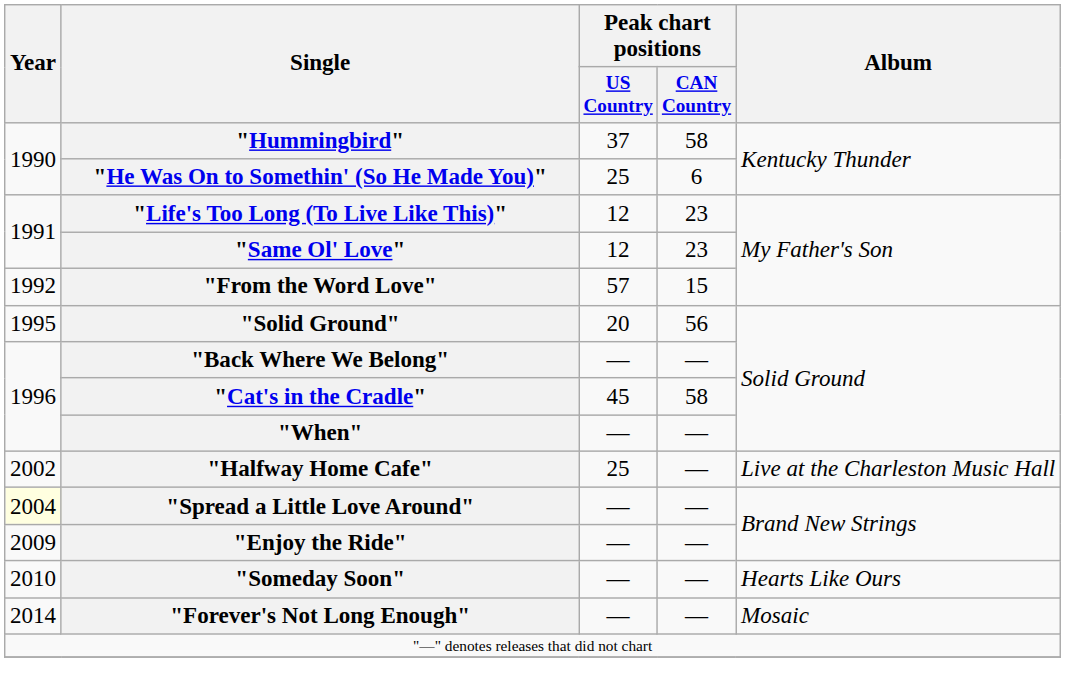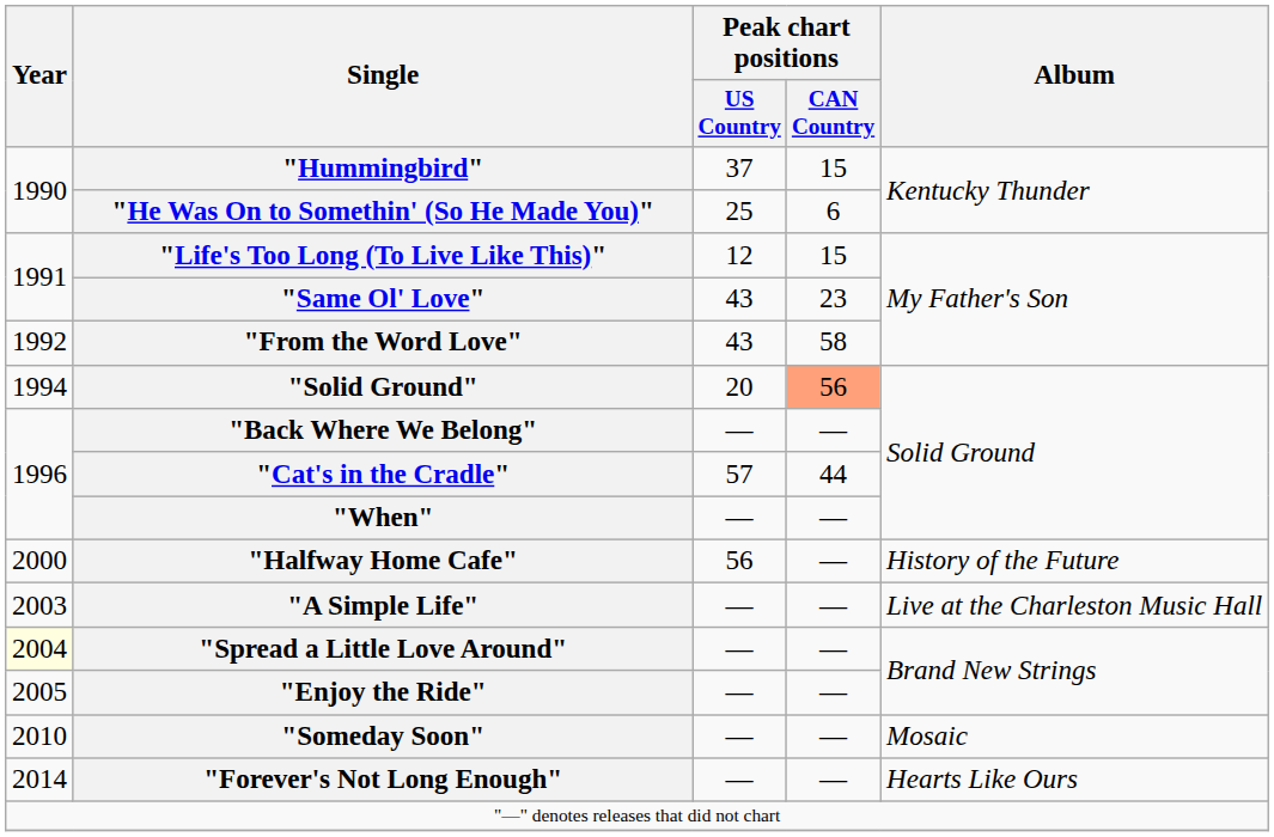 <table class="wikitable plainrowheaders" style="text-align:center;">
 <tr>
 <th rowspan="2">Year</th>
 <th rowspan="2" style="width:22em;">Single</th>
 <th colspan="2">Peak chart<br>positions</th>
 <th rowspan="2">Album</th>
 </tr>
 <tr style="font-size:smaller;">
 <th width="45"><a href='#'>US Country</a></th>
 <th width="45"><a href='#'>CAN Country</a></th>
 </tr>
 <tr>
 <td rowspan="2">1990</td>
 <th scope="row">"<a href='#'>Hummingbird</a>"</th>
 <td>37</td>
-<td>58</td>
+<td>15</td>
 <td align="left" rowspan="2"><em>Kentucky Thunder</em></td>
 </tr>
 <tr>
 <th scope="row">"<a href='#'>He Was On to Somethin' (So He Made You)</a>"</th>
 <td>25</td>
 <td>6</td>
 </tr>
 <tr>
 <td rowspan="2">1991</td>
 <th scope="row">"<a href='#'>Life's Too Long (To Live Like This)</a>"</th>
 <td>12</td>
-<td>23</td>
+<td>15</td>
 <td align="left" rowspan="3"><em>My Father's Son</em></td>
 </tr>
 <tr>
 <th scope="row">"<a href='#'>Same Ol' Love</a>"</th>
-<td>12</td>
+<td>43</td>
 <td>23</td>
 </tr>
 <tr>
 <td>1992</td>
 <th scope="row">"From the Word Love"</th>
-<td>57</td>
-<td>15</td>
+<td>43</td>
+<td>58</td>
 </tr>
 <tr>
-<td>1995</td>
+<td>1994</td>
 <th scope="row">"Solid Ground"</th>
 <td>20</td>
-<td>56</td>
+<td style="background: lightsalmon;">56</td>
 <td align="left" rowspan="4"><em>Solid Ground</em></td>
 </tr>
 <tr>
 <td rowspan="3">1996</td>
 <th scope="row">"Back Where We Belong"</th>
 <td>—</td>
 <td>—</td>
 </tr>
 <tr>
 <th scope="row">"<a href='#'>Cat's in the Cradle</a>"</th>
-<td>45</td>
-<td>58</td>
+<td>57</td>
+<td>44</td>
 </tr>
 <tr>
 <th scope="row">"When"</th>
 <td>—</td>
 <td>—</td>
 </tr>
 <tr>
-<td>2002</td>
+<td>2000</td>
 <th scope="row">"Halfway Home Cafe"</th>
-<td>25</td>
+<td>56</td>
+<td>—</td>
+<td align="left"><em>History of the Future</em></td>
+</tr>
+<tr>
+<td>2003</td>
+<th scope="row">"A Simple Life"</th>
+<td>—</td>
 <td>—</td>
 <td align="left"><em>Live at the Charleston Music Hall</em></td>
 </tr>
 <tr>
 <td style="background: lightyellow;">2004</td>
 <th scope="row">"Spread a Little Love Around"</th>
 <td>—</td>
 <td>—</td>
 <td align="left" rowspan="2"><em>Brand New Strings</em></td>
 </tr>
 <tr>
-<td>2009</td>
+<td>2005</td>
 <th scope="row">"Enjoy the Ride"</th>
 <td>—</td>
 <td>—</td>
 </tr>
 <tr>
 <td>2010</td>
 <th scope="row">"Someday Soon"</th>
 <td>—</td>
 <td>—</td>
-<td align="left"><em>Hearts Like Ours</em></td>
+<td align="left"><em>Mosaic</em></td>
 </tr>
 <tr>
 <td>2014</td>
 <th scope="row">"Forever's Not Long Enough" </th>
 <td>—</td>
 <td>—</td>
-<td align="left"><em>Mosaic</em></td>
+<td align="left"><em>Hearts Like Ours</em></td>
 </tr>
 <tr>
 <td colspan="5" style="font-size:8pt">"—" denotes releases that did not chart</td>
 </tr>
 <tr>
 </tr>
 </table>
